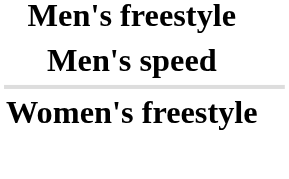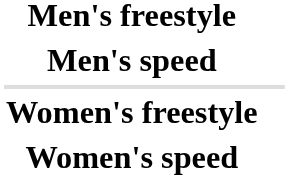 <table>
 <tr>
 <th scope="row">Men's freestyle</th>
 <td></td>
 <td></td>
 <td></td>
 </tr>
 <tr>
 <th scope="row">Men's speed</th>
 <td></td>
 <td></td>
 <td></td>
 </tr>
 <tr bgcolor=#DDDDDD>
 <td colspan=4></td>
 </tr>
 <tr>
 <th scope="row">Women's freestyle</th>
 <td></td>
 <td></td>
 <td></td>
 </tr>
+<tr>
+<th scope="row">Women's speed</th>
+<td></td>
+<td></td>
+<td></td>
+</tr>
 </table>
